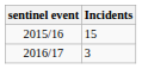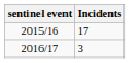 <table class="wikitable sortable">
 <tr>
 <th>sentinel event</th>
 <th>Incidents</th>
 </tr>
 <tr>
 <td align=center>2015/16</td>
-<td>15</td>
+<td>17</td>
 </tr>
 <tr>
 <td align=center>2016/17</td>
 <td>3</td>
 </tr>
 </table>
